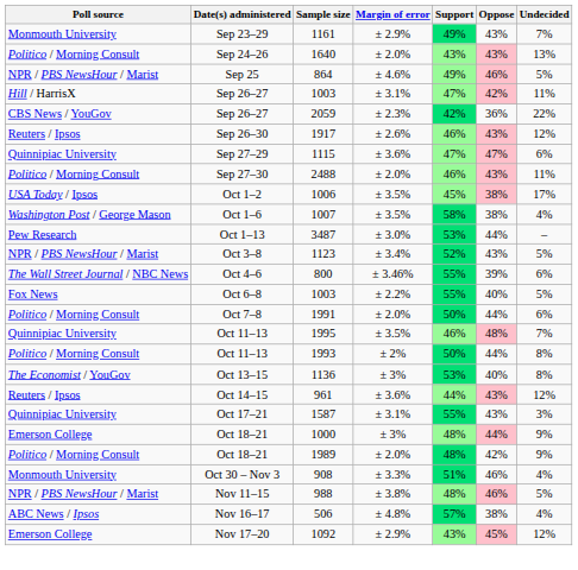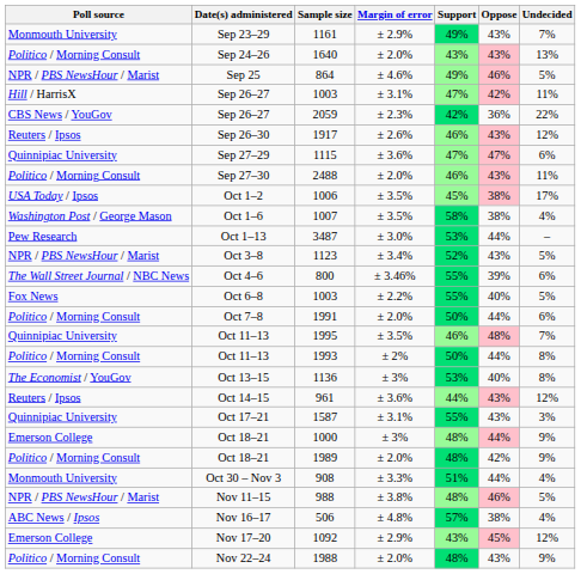 <table class="wikitable" style="font-size:90%; text-align:center;">
 <tr style="vertical-align:bottom; font-size:90%;">
 <th>Poll source</th>
 <th>Date(s) administered</th>
 <th>Sample size</th>
 <th><a href='#'>Margin of&nbsp;error</a></th>
 <th>Support</th>
 <th>Oppose</th>
 <th>Undecided</th>
 </tr>
 <tr>
 <td align=left><a href='#'>Monmouth University</a></td>
 <td>Sep 23–29</td>
 <td>1161</td>
 <td>± 2.9%</td>
 <td style="background: rgb(1, 223, 116);">49%</td>
 <td>43%</td>
 <td>7%</td>
 </tr>
 <tr>
 <td align=left><em><a href='#'>Politico</a></em> / <a href='#'>Morning Consult</a></td>
 <td>Sep 24–26</td>
 <td>1640</td>
 <td>± 2.0%</td>
 <td style="background: palegreen;">43%</td>
 <td style="background: pink;">43%</td>
 <td>13%</td>
 </tr>
 <tr>
 <td align=left><a href='#'>NPR</a> / <em><a href='#'>PBS NewsHour</a></em> / <a href='#'>Marist</a></td>
 <td>Sep 25</td>
 <td>864</td>
 <td>± 4.6%</td>
 <td style="background: palegreen;">49%</td>
 <td style="background: pink;">46%</td>
 <td>5%</td>
 </tr>
 <tr>
 <td align=left><em><a href='#'>Hill</a></em> / HarrisX</td>
 <td>Sep 26–27</td>
 <td>1003</td>
 <td>± 3.1%</td>
 <td style="background: palegreen;">47%</td>
 <td style="background: pink;">42%</td>
 <td>11%</td>
 </tr>
 <tr>
 <td align=left><a href='#'>CBS News</a> / <a href='#'>YouGov</a></td>
 <td>Sep 26–27</td>
 <td>2059</td>
 <td>± 2.3%</td>
 <td style="background: rgb(1, 223, 116);">42%</td>
 <td>36%</td>
 <td>22%</td>
 </tr>
 <tr>
 <td align=left><a href='#'>Reuters</a> / <a href='#'>Ipsos</a></td>
 <td>Sep 26–30</td>
 <td>1917</td>
 <td>± 2.6%</td>
 <td style="background: palegreen;">46%</td>
 <td style="background: pink;">43%</td>
 <td>12%</td>
 </tr>
 <tr>
 <td align=left><a href='#'>Quinnipiac University</a></td>
 <td>Sep 27–29</td>
 <td>1115</td>
 <td>± 3.6%</td>
 <td style="background: palegreen;">47%</td>
 <td style="background: pink;">47%</td>
 <td>6%</td>
 </tr>
 <tr>
 <td align=left><em><a href='#'>Politico</a></em> / <a href='#'>Morning Consult</a></td>
 <td>Sep 27–30</td>
 <td>2488</td>
 <td>± 2.0%</td>
 <td style="background: palegreen;">46%</td>
 <td style="background: pink;">43%</td>
 <td>11%</td>
 </tr>
 <tr>
 <td align=left><em><a href='#'>USA Today</a></em> / <a href='#'>Ipsos</a></td>
 <td>Oct 1–2</td>
 <td>1006</td>
 <td>± 3.5%</td>
 <td style="background: palegreen;">45%</td>
 <td style="background: pink;">38%</td>
 <td>17%</td>
 </tr>
 <tr>
 <td align=left><em><a href='#'>Washington Post</a></em> / <a href='#'>George Mason</a></td>
 <td>Oct 1–6</td>
 <td>1007</td>
 <td>± 3.5%</td>
 <td style="background: rgb(1, 223, 116);">58%</td>
 <td>38%</td>
 <td>4%</td>
 </tr>
 <tr>
 <td align=left><a href='#'>Pew Research</a></td>
 <td>Oct 1–13</td>
 <td>3487</td>
 <td>± 3.0%</td>
 <td style="background: rgb(1, 223, 116);">53%</td>
 <td>44%</td>
 <td>–</td>
 </tr>
 <tr>
 <td align=left><a href='#'>NPR</a> / <em><a href='#'>PBS NewsHour</a></em> / <a href='#'>Marist</a></td>
 <td>Oct 3–8</td>
 <td>1123</td>
 <td>± 3.4%</td>
 <td style="background: rgb(1, 223, 116);">52%</td>
 <td>43%</td>
 <td>5%</td>
 </tr>
 <tr>
 <td align=left><em><a href='#'>The Wall Street Journal</a></em> / <a href='#'>NBC News</a></td>
 <td>Oct 4–6</td>
 <td>800</td>
 <td>± 3.46%</td>
 <td style="background: rgb(1, 223, 116);">55%</td>
 <td>39%</td>
 <td>6%</td>
 </tr>
 <tr>
 <td align=left><a href='#'>Fox News</a></td>
 <td>Oct 6–8</td>
 <td>1003</td>
 <td>± 2.2%</td>
 <td style="background: rgb(1, 223, 116);">55%</td>
 <td>40%</td>
 <td>5%</td>
 </tr>
 <tr>
 <td align=left><em><a href='#'>Politico</a></em> / <a href='#'>Morning Consult</a></td>
 <td>Oct 7–8</td>
 <td>1991</td>
 <td>± 2.0%</td>
 <td style="background: rgb(1, 223, 116);">50%</td>
 <td>44%</td>
 <td>6%</td>
 </tr>
 <tr>
 <td align=left><a href='#'>Quinnipiac University</a></td>
 <td>Oct 11–13</td>
 <td>1995</td>
 <td>± 3.5%</td>
 <td style="background: palegreen;">46%</td>
 <td style="background: pink;">48%</td>
 <td>7%</td>
 </tr>
 <tr>
 <td align=left><em><a href='#'>Politico</a></em> / <a href='#'>Morning Consult</a></td>
 <td>Oct 11–13</td>
 <td>1993</td>
 <td>± 2%</td>
 <td style="background: rgb(1, 223, 116);">50%</td>
 <td>44%</td>
 <td>8%</td>
 </tr>
 <tr>
 <td align=left><em><a href='#'>The Economist</a></em> / <a href='#'>YouGov</a></td>
 <td>Oct 13–15</td>
 <td>1136</td>
 <td>± 3%</td>
 <td style="background: rgb(1, 223, 116);">53%</td>
 <td>40%</td>
 <td>8%</td>
 </tr>
 <tr>
 <td align=left><a href='#'>Reuters</a> / <a href='#'>Ipsos</a></td>
 <td>Oct 14–15</td>
 <td>961</td>
 <td>± 3.6%</td>
 <td style="background: palegreen;">44%</td>
 <td style="background: pink;">43%</td>
 <td>12%</td>
 </tr>
 <tr>
 <td align=left><a href='#'>Quinnipiac University</a></td>
 <td>Oct 17–21</td>
 <td>1587</td>
 <td>± 3.1%</td>
 <td style="background: rgb(1, 223, 116);">55%</td>
 <td>43%</td>
 <td>3%</td>
 </tr>
 <tr>
 <td align=left><a href='#'>Emerson College</a></td>
 <td>Oct 18–21</td>
 <td>1000</td>
 <td>± 3%</td>
 <td style="background: palegreen;">48%</td>
 <td style="background: pink;">44%</td>
 <td>9%</td>
 </tr>
 <tr>
 <td align=left><em><a href='#'>Politico</a></em> / <a href='#'>Morning Consult</a></td>
 <td>Oct 18–21</td>
 <td>1989</td>
 <td>± 2.0%</td>
 <td style="background: rgb(1, 223, 116);">48%</td>
 <td>42%</td>
 <td>9%</td>
 </tr>
 <tr>
 <td align=left><a href='#'>Monmouth University</a></td>
 <td>Oct 30 – Nov 3</td>
 <td>908</td>
 <td>± 3.3%</td>
 <td style="background: rgb(1, 223, 116);">51%</td>
-<td>46%</td>
+<td>44%</td>
 <td>4%</td>
 </tr>
 <tr>
 <td align=left><a href='#'>NPR</a> / <em><a href='#'>PBS NewsHour</a></em> / <a href='#'>Marist</a></td>
 <td>Nov 11–15</td>
 <td>988</td>
 <td>± 3.8%</td>
 <td style="background: palegreen;">48%</td>
 <td style="background: pink;">46%</td>
 <td>5%</td>
 </tr>
 <tr>
 <td align=left><a href='#'>ABC News</a> / <em><a href='#'>Ipsos</a></em></td>
 <td>Nov 16–17</td>
 <td>506</td>
 <td>± 4.8%</td>
 <td style="background: rgb(1, 223, 116);">57%</td>
 <td>38%</td>
 <td>4%</td>
 </tr>
 <tr>
 <td align=left><a href='#'>Emerson College</a></td>
 <td>Nov 17–20</td>
 <td>1092</td>
 <td>± 2.9%</td>
 <td style="background: palegreen;">43%</td>
 <td style="background: pink;">45%</td>
 <td>12%</td>
 </tr>
+<tr>
+<td align=left><em><a href='#'>Politico</a></em> / <a href='#'>Morning Consult</a></td>
+<td>Nov 22–24</td>
+<td>1988</td>
+<td>± 2.0%</td>
+<td style="background: rgb(1, 223, 116);">48%</td>
+<td>43%</td>
+<td>9%</td>
+</tr>
 </table>
